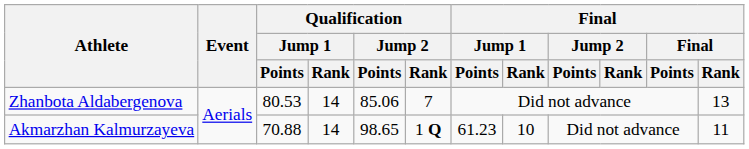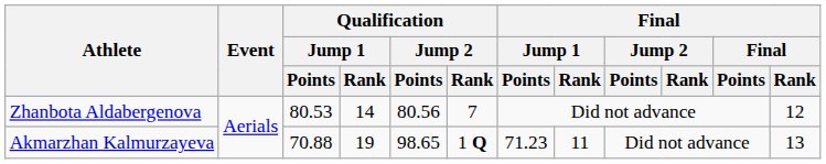 <table class=wikitable style=font-size:90%;text-align:center>
 <tr>
 <th rowspan=3>Athlete</th>
 <th rowspan=3>Event</th>
 <th colspan=4>Qualification</th>
 <th colspan=6>Final</th>
 </tr>
 <tr style=font-size:95%>
 <th colspan=2>Jump 1</th>
 <th colspan=2>Jump 2</th>
 <th colspan=2>Jump 1</th>
 <th colspan=2>Jump 2</th>
 <th colspan="2">Final</th>
 </tr>
 <tr style=font-size:95%>
 <th>Points</th>
 <th>Rank</th>
 <th>Points</th>
 <th>Rank</th>
 <th>Points</th>
 <th>Rank</th>
 <th>Points</th>
 <th>Rank</th>
 <th>Points</th>
 <th>Rank</th>
 </tr>
 <tr>
 <td align=left><a href='#'>Zhanbota Aldabergenova</a></td>
 <td align=left rowspan=2><a href='#'>Aerials</a></td>
 <td>80.53</td>
 <td>14</td>
-<td>85.06</td>
+<td>80.56</td>
 <td>7</td>
 <td colspan="5">Did not advance</td>
-<td>13</td>
+<td>12</td>
 </tr>
 <tr>
 <td align=left><a href='#'>Akmarzhan Kalmurzayeva</a></td>
 <td>70.88</td>
-<td>14</td>
+<td>19</td>
 <td>98.65</td>
 <td>1 <strong>Q</strong></td>
-<td>61.23</td>
-<td>10</td>
+<td>71.23</td>
+<td>11</td>
 <td colspan="3">Did not advance</td>
-<td>11</td>
+<td>13</td>
 </tr>
 </table>
